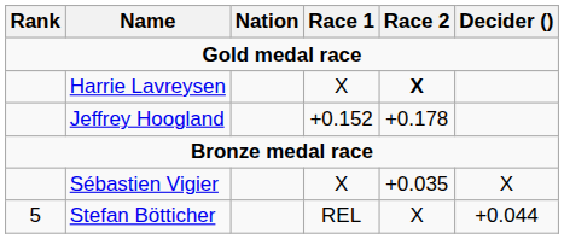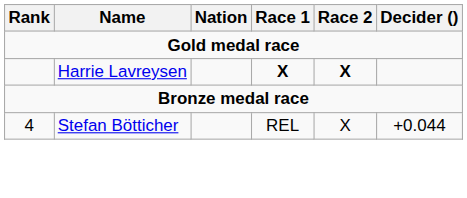 <table class="wikitable sortable" style="text-align:center">
 <tr>
 <th>Rank</th>
 <th>Name</th>
 <th>Nation</th>
 <th>Race 1</th>
 <th>Race 2</th>
 <th>Decider ()</th>
 </tr>
 <tr>
 <td colspan=6><strong>Gold medal race</strong></td>
 </tr>
 <tr>
 <td></td>
 <td align=left><a href='#'>Harrie Lavreysen</a></td>
 <td align=left></td>
-<td>X</td>
 <td><strong>X</strong></td>
-<td></td>
-</tr>
-<tr>
-<td></td>
-<td align=left><a href='#'>Jeffrey Hoogland</a></td>
-<td align=left></td>
-<td>+0.152</td>
-<td>+0.178</td>
+<td><strong>X</strong></td>
 <td></td>
 </tr>
 <tr>
 <td colspan=6><strong>Bronze medal race</strong></td>
 </tr>
 <tr>
-<td></td>
-<td align=left><a href='#'>Sébastien Vigier</a></td>
-<td align=left></td>
-<td>X</td>
-<td>+0.035</td>
-<td>X</td>
-</tr>
-<tr>
-<td>5</td>
+<td>4</td>
 <td align=left><a href='#'>Stefan Bötticher</a></td>
 <td align=left></td>
 <td>REL</td>
 <td>X</td>
 <td>+0.044</td>
 </tr>
 </table>
